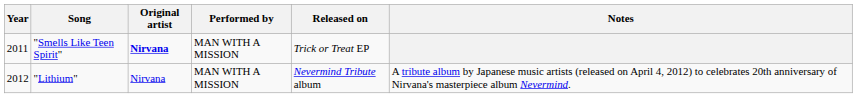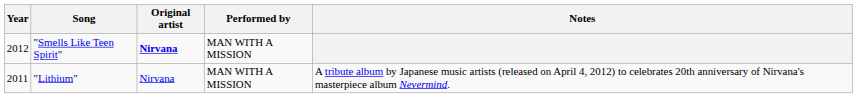 <table class="wikitable">
 <tr>
 <th>Year</th>
 <th>Song</th>
 <th>Original artist</th>
 <th>Performed by</th>
-<th>Released on</th>
 <th>Notes</th>
 </tr>
 <tr>
-<td>2011</td>
+<td>2012</td>
 <td>"<a href='#'>Smells Like Teen Spirit</a>"</td>
 <td><strong><a href='#'>Nirvana</a></strong></td>
 <td>MAN WITH A MISSION</td>
-<td><em>Trick or Treat</em> EP</td>
 <th></th>
 </tr>
 <tr>
-<td>2012</td>
+<td>2011</td>
 <td>"<a href='#'>Lithium</a>"</td>
 <td><a href='#'>Nirvana</a></td>
 <td>MAN WITH A MISSION</td>
-<td><em><a href='#'>Nevermind Tribute</a></em> album</td>
 <td>A <a href='#'>tribute album</a> by Japanese music artists (released on April 4, 2012) to celebrates 20th anniversary of Nirvana's masterpiece album <em><a href='#'>Nevermind</a></em>.</td>
 </tr>
 </table>
